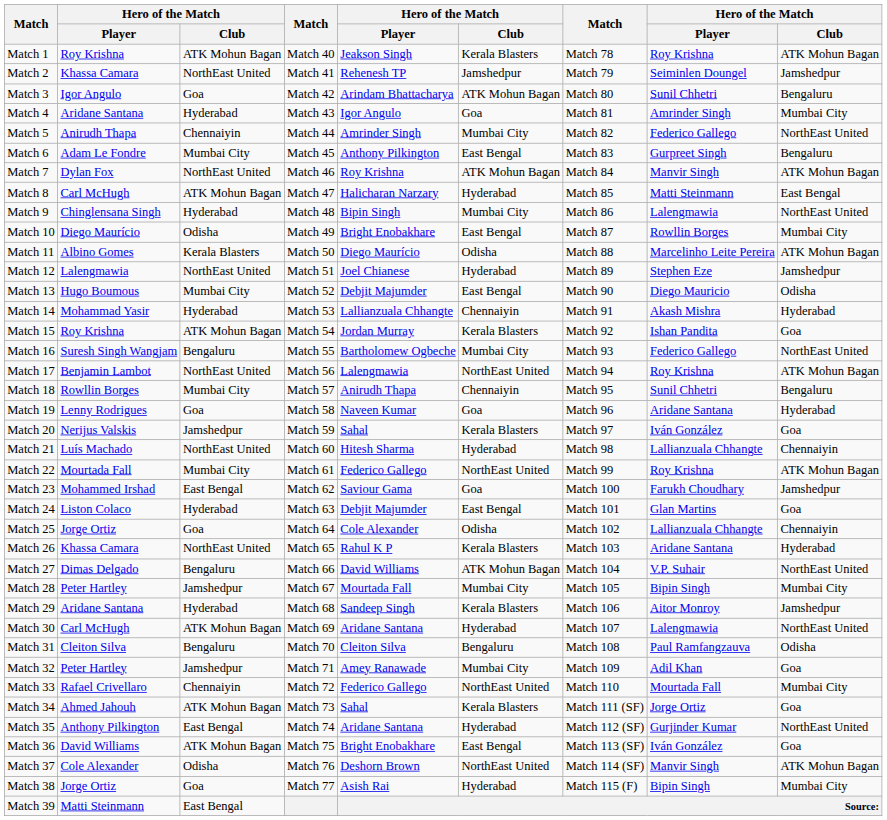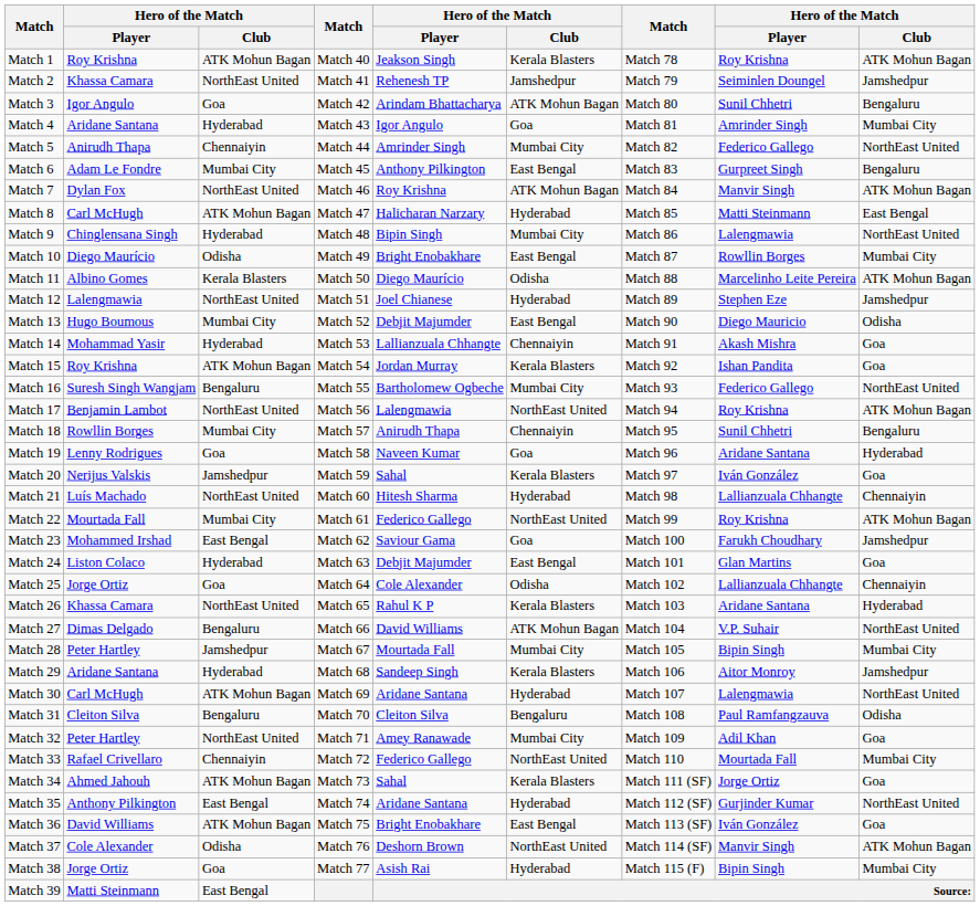 <table class="wikitable">
 <tr>
 <th rowspan="2">Match</th>
 <th colspan="2">Hero of the Match</th>
 <th rowspan="2">Match</th>
 <th colspan="2">Hero of the Match</th>
 <th rowspan="2">Match</th>
 <th colspan="2">Hero of the Match</th>
 </tr>
 <tr>
 <th>Player</th>
 <th>Club</th>
 <th>Player</th>
 <th>Club</th>
 <th>Player</th>
 <th>Club</th>
 </tr>
 <tr>
 <td>Match 1</td>
 <td> <a href='#'>Roy Krishna</a></td>
 <td>ATK Mohun Bagan</td>
 <td>Match 40</td>
 <td> <a href='#'>Jeakson Singh</a></td>
 <td>Kerala Blasters</td>
 <td>Match 78</td>
 <td> <a href='#'>Roy Krishna</a></td>
 <td>ATK Mohun Bagan</td>
 </tr>
 <tr>
 <td>Match 2</td>
 <td> <a href='#'>Khassa Camara</a></td>
 <td>NorthEast United</td>
 <td>Match 41</td>
 <td> <a href='#'>Rehenesh TP</a></td>
 <td>Jamshedpur</td>
 <td>Match 79</td>
 <td> <a href='#'>Seiminlen Doungel</a></td>
 <td>Jamshedpur</td>
 </tr>
 <tr>
 <td>Match 3</td>
 <td> <a href='#'>Igor Angulo</a></td>
 <td>Goa</td>
 <td>Match 42</td>
 <td> <a href='#'>Arindam Bhattacharya</a></td>
 <td>ATK Mohun Bagan</td>
 <td>Match 80</td>
 <td> <a href='#'>Sunil Chhetri</a></td>
 <td>Bengaluru</td>
 </tr>
 <tr>
 <td>Match 4</td>
 <td> <a href='#'>Aridane Santana</a></td>
 <td>Hyderabad</td>
 <td>Match 43</td>
 <td> <a href='#'>Igor Angulo</a></td>
 <td>Goa</td>
 <td>Match 81</td>
 <td> <a href='#'>Amrinder Singh</a></td>
 <td>Mumbai City</td>
 </tr>
 <tr>
 <td>Match 5</td>
 <td> <a href='#'>Anirudh Thapa</a></td>
 <td>Chennaiyin</td>
 <td>Match 44</td>
 <td> <a href='#'>Amrinder Singh</a></td>
 <td>Mumbai City</td>
 <td>Match 82</td>
 <td> <a href='#'>Federico Gallego</a></td>
 <td>NorthEast United</td>
 </tr>
 <tr>
 <td>Match 6</td>
 <td> <a href='#'>Adam Le Fondre</a></td>
 <td>Mumbai City</td>
 <td>Match 45</td>
 <td> <a href='#'>Anthony Pilkington</a></td>
 <td>East Bengal</td>
 <td>Match 83</td>
 <td> <a href='#'>Gurpreet Singh</a></td>
 <td>Bengaluru</td>
 </tr>
 <tr>
 <td>Match 7</td>
 <td> <a href='#'>Dylan Fox</a></td>
 <td>NorthEast United</td>
 <td>Match 46</td>
 <td> <a href='#'>Roy Krishna</a></td>
 <td>ATK Mohun Bagan</td>
 <td>Match 84</td>
 <td> <a href='#'>Manvir Singh</a></td>
 <td>ATK Mohun Bagan</td>
 </tr>
 <tr>
 <td>Match 8</td>
 <td> <a href='#'>Carl McHugh</a></td>
 <td>ATK Mohun Bagan</td>
 <td>Match 47</td>
 <td> <a href='#'>Halicharan Narzary</a></td>
 <td>Hyderabad</td>
 <td>Match 85</td>
 <td> <a href='#'>Matti Steinmann</a></td>
 <td>East Bengal</td>
 </tr>
 <tr>
 <td>Match 9</td>
 <td> <a href='#'>Chinglensana Singh</a></td>
 <td>Hyderabad</td>
 <td>Match 48</td>
 <td> <a href='#'>Bipin Singh</a></td>
 <td>Mumbai City</td>
 <td>Match 86</td>
 <td> <a href='#'>Lalengmawia</a></td>
 <td>NorthEast United</td>
 </tr>
 <tr>
 <td>Match 10</td>
 <td> <a href='#'>Diego Maurício</a></td>
 <td>Odisha</td>
 <td>Match 49</td>
 <td> <a href='#'>Bright Enobakhare</a></td>
 <td>East Bengal</td>
 <td>Match 87</td>
 <td> <a href='#'>Rowllin Borges</a></td>
 <td>Mumbai City</td>
 </tr>
 <tr>
 <td>Match 11</td>
 <td> <a href='#'>Albino Gomes</a></td>
 <td>Kerala Blasters</td>
 <td>Match 50</td>
 <td> <a href='#'>Diego Maurício</a></td>
 <td>Odisha</td>
 <td>Match 88</td>
 <td> <a href='#'>Marcelinho Leite Pereira</a></td>
 <td>ATK Mohun Bagan</td>
 </tr>
 <tr>
 <td>Match 12</td>
 <td> <a href='#'>Lalengmawia</a></td>
 <td>NorthEast United</td>
 <td>Match 51</td>
 <td> <a href='#'>Joel Chianese</a></td>
 <td>Hyderabad</td>
 <td>Match 89</td>
 <td> <a href='#'>Stephen Eze</a></td>
 <td>Jamshedpur</td>
 </tr>
 <tr>
 <td>Match 13</td>
 <td> <a href='#'>Hugo Boumous</a></td>
 <td>Mumbai City</td>
 <td>Match 52</td>
 <td> <a href='#'>Debjit Majumder</a></td>
 <td>East Bengal</td>
 <td>Match 90</td>
 <td> <a href='#'>Diego Mauricio</a></td>
 <td>Odisha</td>
 </tr>
 <tr>
 <td>Match 14</td>
 <td> <a href='#'>Mohammad Yasir</a></td>
 <td>Hyderabad</td>
 <td>Match 53</td>
 <td> <a href='#'>Lallianzuala Chhangte</a></td>
 <td>Chennaiyin</td>
 <td>Match 91</td>
 <td> <a href='#'>Akash Mishra</a></td>
-<td>Hyderabad</td>
+<td>Goa</td>
 </tr>
 <tr>
 <td>Match 15</td>
 <td> <a href='#'>Roy Krishna</a></td>
 <td>ATK Mohun Bagan</td>
 <td>Match 54</td>
 <td> <a href='#'>Jordan Murray</a></td>
 <td>Kerala Blasters</td>
 <td>Match 92</td>
 <td> <a href='#'>Ishan Pandita</a></td>
 <td>Goa</td>
 </tr>
 <tr>
 <td>Match 16</td>
 <td> <a href='#'>Suresh Singh Wangjam</a></td>
 <td>Bengaluru</td>
 <td>Match 55</td>
 <td> <a href='#'>Bartholomew Ogbeche</a></td>
 <td>Mumbai City</td>
 <td>Match 93</td>
 <td> <a href='#'>Federico Gallego</a></td>
 <td>NorthEast United</td>
 </tr>
 <tr>
 <td>Match 17</td>
 <td> <a href='#'>Benjamin Lambot</a></td>
 <td>NorthEast United</td>
 <td>Match 56</td>
 <td> <a href='#'>Lalengmawia</a></td>
 <td>NorthEast United</td>
 <td>Match 94</td>
 <td> <a href='#'>Roy Krishna</a></td>
 <td>ATK Mohun Bagan</td>
 </tr>
 <tr>
 <td>Match 18</td>
 <td> <a href='#'>Rowllin Borges</a></td>
 <td>Mumbai City</td>
 <td>Match 57</td>
 <td> <a href='#'>Anirudh Thapa</a></td>
 <td>Chennaiyin</td>
 <td>Match 95</td>
 <td> <a href='#'>Sunil Chhetri</a></td>
 <td>Bengaluru</td>
 </tr>
 <tr>
 <td>Match 19</td>
 <td> <a href='#'>Lenny Rodrigues</a></td>
 <td>Goa</td>
 <td>Match 58</td>
 <td> <a href='#'>Naveen Kumar</a></td>
 <td>Goa</td>
 <td>Match 96</td>
 <td> <a href='#'>Aridane Santana</a></td>
 <td>Hyderabad</td>
 </tr>
 <tr>
 <td>Match 20</td>
 <td> <a href='#'>Nerijus Valskis</a></td>
 <td>Jamshedpur</td>
 <td>Match 59</td>
 <td> <a href='#'>Sahal</a></td>
 <td>Kerala Blasters</td>
 <td>Match 97</td>
 <td> <a href='#'>Iván González</a></td>
 <td>Goa</td>
 </tr>
 <tr>
 <td>Match 21</td>
 <td> <a href='#'>Luís Machado</a></td>
 <td>NorthEast United</td>
 <td>Match 60</td>
 <td> <a href='#'>Hitesh Sharma</a></td>
 <td>Hyderabad</td>
 <td>Match 98</td>
 <td> <a href='#'>Lallianzuala Chhangte</a></td>
 <td>Chennaiyin</td>
 </tr>
 <tr>
 <td>Match 22</td>
 <td> <a href='#'>Mourtada Fall</a></td>
 <td>Mumbai City</td>
 <td>Match 61</td>
 <td> <a href='#'>Federico Gallego</a></td>
 <td>NorthEast United</td>
 <td>Match 99</td>
 <td> <a href='#'>Roy Krishna</a></td>
 <td>ATK Mohun Bagan</td>
 </tr>
 <tr>
 <td>Match 23</td>
 <td> <a href='#'>Mohammed Irshad</a></td>
 <td>East Bengal</td>
 <td>Match 62</td>
 <td> <a href='#'>Saviour Gama</a></td>
 <td>Goa</td>
 <td>Match 100</td>
 <td> <a href='#'>Farukh Choudhary</a></td>
 <td>Jamshedpur</td>
 </tr>
 <tr>
 <td>Match 24</td>
 <td> <a href='#'>Liston Colaco</a></td>
 <td>Hyderabad</td>
 <td>Match 63</td>
 <td> <a href='#'>Debjit Majumder</a></td>
 <td>East Bengal</td>
 <td>Match 101</td>
 <td> <a href='#'>Glan Martins</a></td>
 <td>Goa</td>
 </tr>
 <tr>
 <td>Match 25</td>
 <td> <a href='#'>Jorge Ortiz</a></td>
 <td>Goa</td>
 <td>Match 64</td>
 <td> <a href='#'>Cole Alexander</a></td>
 <td>Odisha</td>
 <td>Match 102</td>
 <td> <a href='#'>Lallianzuala Chhangte</a></td>
 <td>Chennaiyin</td>
 </tr>
 <tr>
 <td>Match 26</td>
 <td> <a href='#'>Khassa Camara</a></td>
 <td>NorthEast United</td>
 <td>Match 65</td>
 <td> <a href='#'>Rahul K P</a></td>
 <td>Kerala Blasters</td>
 <td>Match 103</td>
 <td> <a href='#'>Aridane Santana</a></td>
 <td>Hyderabad</td>
 </tr>
 <tr>
 <td>Match 27</td>
 <td> <a href='#'>Dimas Delgado</a></td>
 <td>Bengaluru</td>
 <td>Match 66</td>
 <td> <a href='#'>David Williams</a></td>
 <td>ATK Mohun Bagan</td>
 <td>Match 104</td>
 <td> <a href='#'>V.P. Suhair</a></td>
 <td>NorthEast United</td>
 </tr>
 <tr>
 <td>Match 28</td>
 <td> <a href='#'>Peter Hartley</a></td>
 <td>Jamshedpur</td>
 <td>Match 67</td>
 <td> <a href='#'>Mourtada Fall</a></td>
 <td>Mumbai City</td>
 <td>Match 105</td>
 <td> <a href='#'>Bipin Singh</a></td>
 <td>Mumbai City</td>
 </tr>
 <tr>
 <td>Match 29</td>
 <td> <a href='#'>Aridane Santana</a></td>
 <td>Hyderabad</td>
 <td>Match 68</td>
 <td> <a href='#'>Sandeep Singh</a></td>
 <td>Kerala Blasters</td>
 <td>Match 106</td>
 <td> <a href='#'>Aitor Monroy</a></td>
 <td>Jamshedpur</td>
 </tr>
 <tr>
 <td>Match 30</td>
 <td> <a href='#'>Carl McHugh</a></td>
 <td>ATK Mohun Bagan</td>
 <td>Match 69</td>
 <td> <a href='#'>Aridane Santana</a></td>
 <td>Hyderabad</td>
 <td>Match 107</td>
 <td> <a href='#'>Lalengmawia</a></td>
 <td>NorthEast United</td>
 </tr>
 <tr>
 <td>Match 31</td>
 <td> <a href='#'>Cleiton Silva</a></td>
 <td>Bengaluru</td>
 <td>Match 70</td>
 <td> <a href='#'>Cleiton Silva</a></td>
 <td>Bengaluru</td>
 <td>Match 108</td>
 <td> <a href='#'>Paul Ramfangzauva</a></td>
 <td>Odisha</td>
 </tr>
 <tr>
 <td>Match 32</td>
 <td> <a href='#'>Peter Hartley</a></td>
-<td>Jamshedpur</td>
+<td>NorthEast United</td>
 <td>Match 71</td>
 <td> <a href='#'>Amey Ranawade</a></td>
 <td>Mumbai City</td>
 <td>Match 109</td>
 <td> <a href='#'>Adil Khan</a></td>
 <td>Goa</td>
 </tr>
 <tr>
 <td>Match 33</td>
 <td> <a href='#'>Rafael Crivellaro</a></td>
 <td>Chennaiyin</td>
 <td>Match 72</td>
 <td> <a href='#'>Federico Gallego</a></td>
 <td>NorthEast United</td>
 <td>Match 110</td>
 <td> <a href='#'>Mourtada Fall</a></td>
 <td>Mumbai City</td>
 </tr>
 <tr>
 <td>Match 34</td>
 <td> <a href='#'>Ahmed Jahouh</a></td>
 <td>ATK Mohun Bagan</td>
 <td>Match 73</td>
 <td> <a href='#'>Sahal</a></td>
 <td>Kerala Blasters</td>
 <td>Match 111 (SF)</td>
 <td> <a href='#'>Jorge Ortiz</a></td>
 <td>Goa</td>
 </tr>
 <tr>
 <td>Match 35</td>
 <td> <a href='#'>Anthony Pilkington</a></td>
 <td>East Bengal</td>
 <td>Match 74</td>
 <td> <a href='#'>Aridane Santana</a></td>
 <td>Hyderabad</td>
 <td>Match 112 (SF)</td>
 <td> <a href='#'>Gurjinder Kumar</a></td>
 <td>NorthEast United</td>
 </tr>
 <tr>
 <td>Match 36</td>
 <td> <a href='#'>David Williams</a></td>
 <td>ATK Mohun Bagan</td>
 <td>Match 75</td>
 <td> <a href='#'>Bright Enobakhare</a></td>
 <td>East Bengal</td>
 <td>Match 113 (SF)</td>
 <td> <a href='#'>Iván González</a></td>
 <td>Goa</td>
 </tr>
 <tr>
 <td>Match 37</td>
 <td> <a href='#'>Cole Alexander</a></td>
 <td>Odisha</td>
 <td>Match 76</td>
 <td> <a href='#'>Deshorn Brown</a></td>
 <td>NorthEast United</td>
 <td>Match 114 (SF)</td>
 <td> <a href='#'>Manvir Singh</a></td>
 <td>ATK Mohun Bagan</td>
 </tr>
 <tr>
 <td>Match 38</td>
 <td> <a href='#'>Jorge Ortiz</a></td>
 <td>Goa</td>
 <td>Match 77</td>
 <td> <a href='#'>Asish Rai</a></td>
 <td>Hyderabad</td>
 <td>Match 115 (F)</td>
 <td> <a href='#'>Bipin Singh</a></td>
 <td>Mumbai City</td>
 </tr>
 <tr>
 <td>Match 39</td>
 <td> <a href='#'>Matti Steinmann</a></td>
 <td>East Bengal</td>
 <th></th>
 <th colspan="5" style="text-align:right;"><small>Source:</small></th>
 </tr>
 </table>
